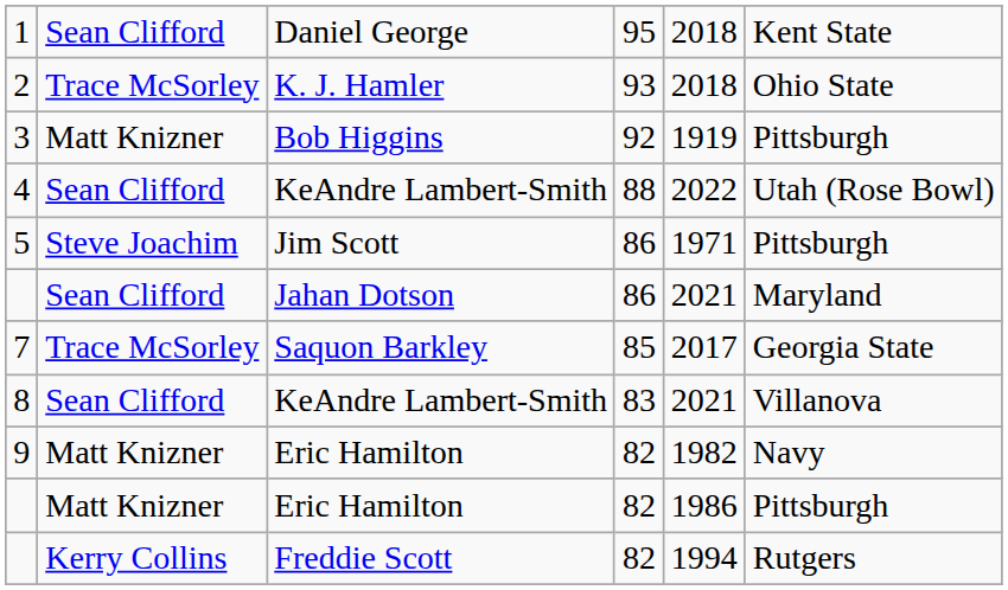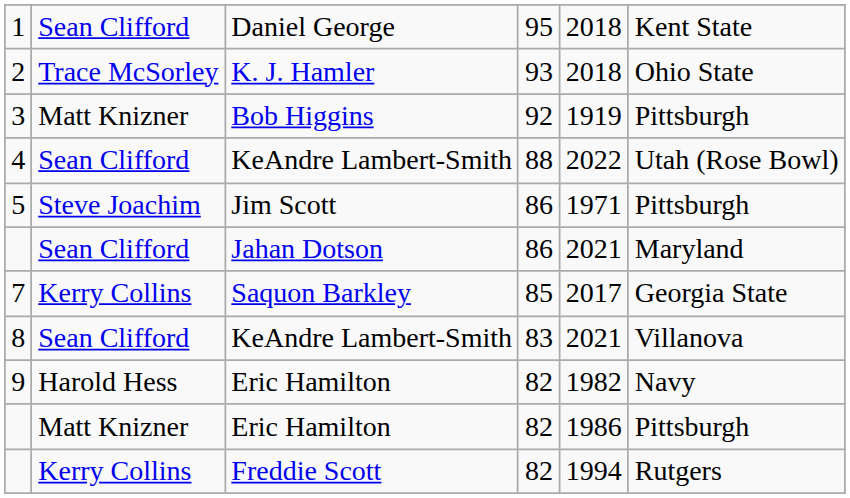 <table class="wikitable">
 <tr>
 <td>1</td>
 <td><a href='#'>Sean Clifford</a></td>
 <td>Daniel George</td>
 <td>95</td>
 <td>2018</td>
 <td>Kent State</td>
 </tr>
 <tr>
 <td>2</td>
 <td><a href='#'>Trace McSorley</a></td>
 <td><a href='#'>K. J. Hamler</a></td>
 <td>93</td>
 <td>2018</td>
 <td>Ohio State</td>
 </tr>
 <tr>
 <td>3</td>
 <td>Matt Knizner</td>
 <td><a href='#'>Bob Higgins</a></td>
 <td>92</td>
 <td>1919</td>
 <td>Pittsburgh</td>
 </tr>
 <tr>
 <td>4</td>
 <td><a href='#'>Sean Clifford</a></td>
 <td>KeAndre Lambert-Smith</td>
 <td>88</td>
 <td>2022</td>
 <td>Utah (Rose Bowl)</td>
 </tr>
 <tr>
 <td>5</td>
 <td><a href='#'>Steve Joachim</a></td>
 <td>Jim Scott</td>
 <td>86</td>
 <td>1971</td>
 <td>Pittsburgh</td>
 </tr>
 <tr>
 <td></td>
 <td><a href='#'>Sean Clifford</a></td>
 <td><a href='#'>Jahan Dotson</a></td>
 <td>86</td>
 <td>2021</td>
 <td>Maryland</td>
 </tr>
 <tr>
 <td>7</td>
-<td><a href='#'>Trace McSorley</a></td>
+<td><a href='#'>Kerry Collins</a></td>
 <td><a href='#'>Saquon Barkley</a></td>
 <td>85</td>
 <td>2017</td>
 <td>Georgia State</td>
 </tr>
 <tr>
 <td>8</td>
 <td><a href='#'>Sean Clifford</a></td>
 <td>KeAndre Lambert-Smith</td>
 <td>83</td>
 <td>2021</td>
 <td>Villanova</td>
 </tr>
 <tr>
 <td>9</td>
-<td>Matt Knizner</td>
+<td>Harold Hess</td>
 <td>Eric Hamilton</td>
 <td>82</td>
 <td>1982</td>
 <td>Navy</td>
 </tr>
 <tr>
 <td></td>
 <td>Matt Knizner</td>
 <td>Eric Hamilton</td>
 <td>82</td>
 <td>1986</td>
 <td>Pittsburgh</td>
 </tr>
 <tr>
 <td></td>
 <td><a href='#'>Kerry Collins</a></td>
 <td><a href='#'>Freddie Scott</a></td>
 <td>82</td>
 <td>1994</td>
 <td>Rutgers</td>
 </tr>
 </table>
